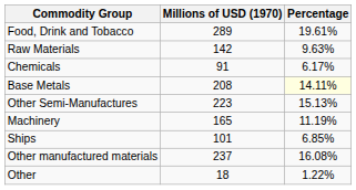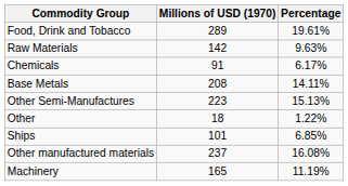 <table class="wikitable">
 <tr>
 <th>Commodity Group</th>
 <th>Millions of USD (1970)</th>
 <th>Percentage</th>
 </tr>
 <tr>
 <td>Food, Drink and Tobacco</td>
 <td style="text-align:center;">289</td>
 <td style="text-align:center;">19.61%</td>
 </tr>
 <tr>
 <td>Raw Materials</td>
 <td style="text-align:center;">142</td>
 <td style="text-align:center;">9.63%</td>
 </tr>
 <tr>
 <td>Chemicals</td>
 <td style="text-align:center;">91</td>
 <td style="text-align:center;">6.17%</td>
 </tr>
 <tr>
 <td>Base Metals</td>
 <td style="text-align:center;">208</td>
-<td style="background: lightyellow; text-align:center;">14.11%</td>
+<td style="text-align:center;">14.11%</td>
 </tr>
 <tr>
 <td>Other Semi-Manufactures</td>
 <td style="text-align:center;">223</td>
 <td style="text-align:center;">15.13%</td>
 </tr>
 <tr>
-<td>Machinery</td>
-<td style="text-align:center;">165</td>
-<td style="text-align:center;">11.19%</td>
+<td>Other</td>
+<td style="text-align:center;">18</td>
+<td style="text-align:center;">1.22%</td>
 </tr>
 <tr>
 <td>Ships</td>
 <td style="text-align:center;">101</td>
 <td style="text-align:center;">6.85%</td>
 </tr>
 <tr>
 <td>Other manufactured materials</td>
 <td style="text-align:center;">237</td>
 <td style="text-align:center;">16.08%</td>
 </tr>
 <tr>
-<td>Other</td>
-<td style="text-align:center;">18</td>
-<td style="text-align:center;">1.22%</td>
+<td>Machinery</td>
+<td style="text-align:center;">165</td>
+<td style="text-align:center;">11.19%</td>
 </tr>
 </table>
